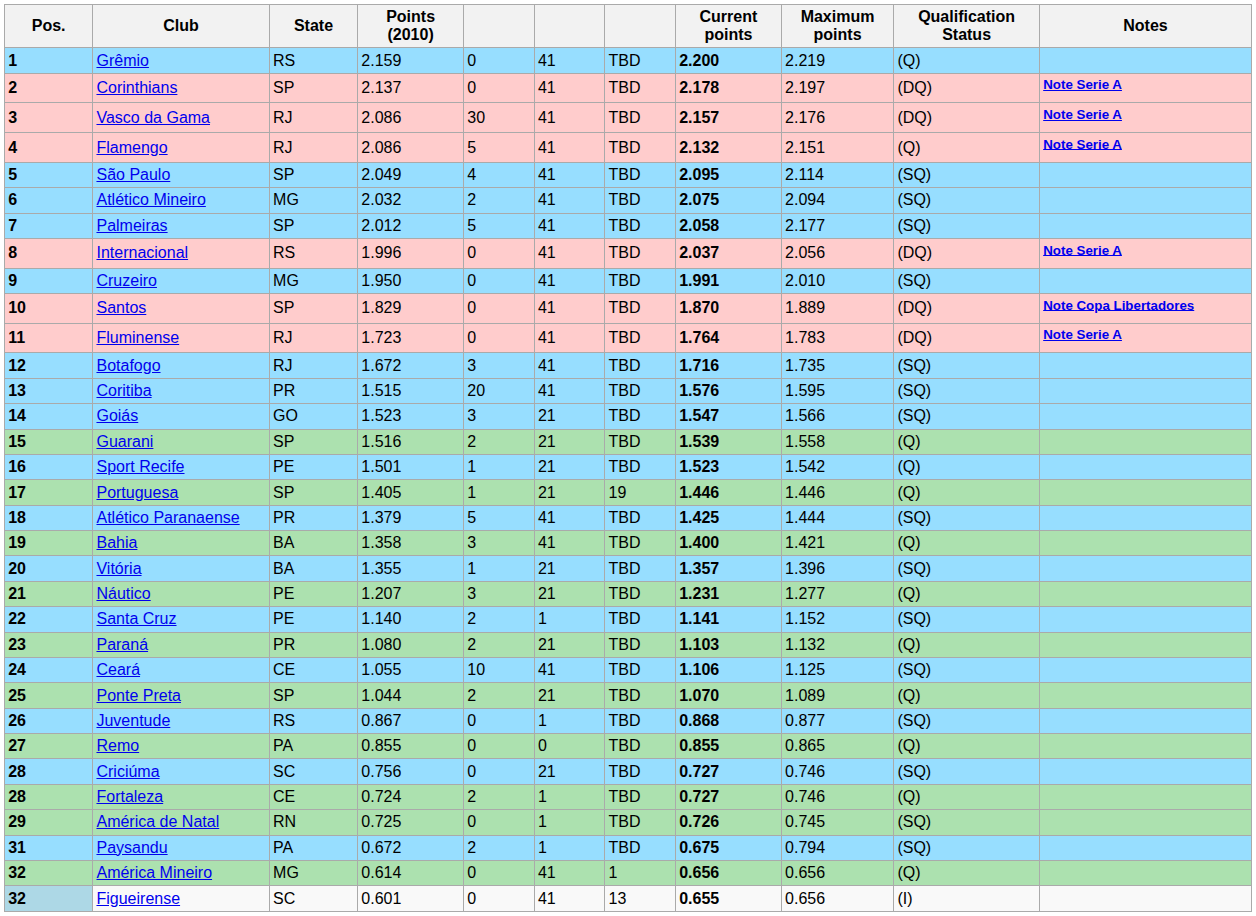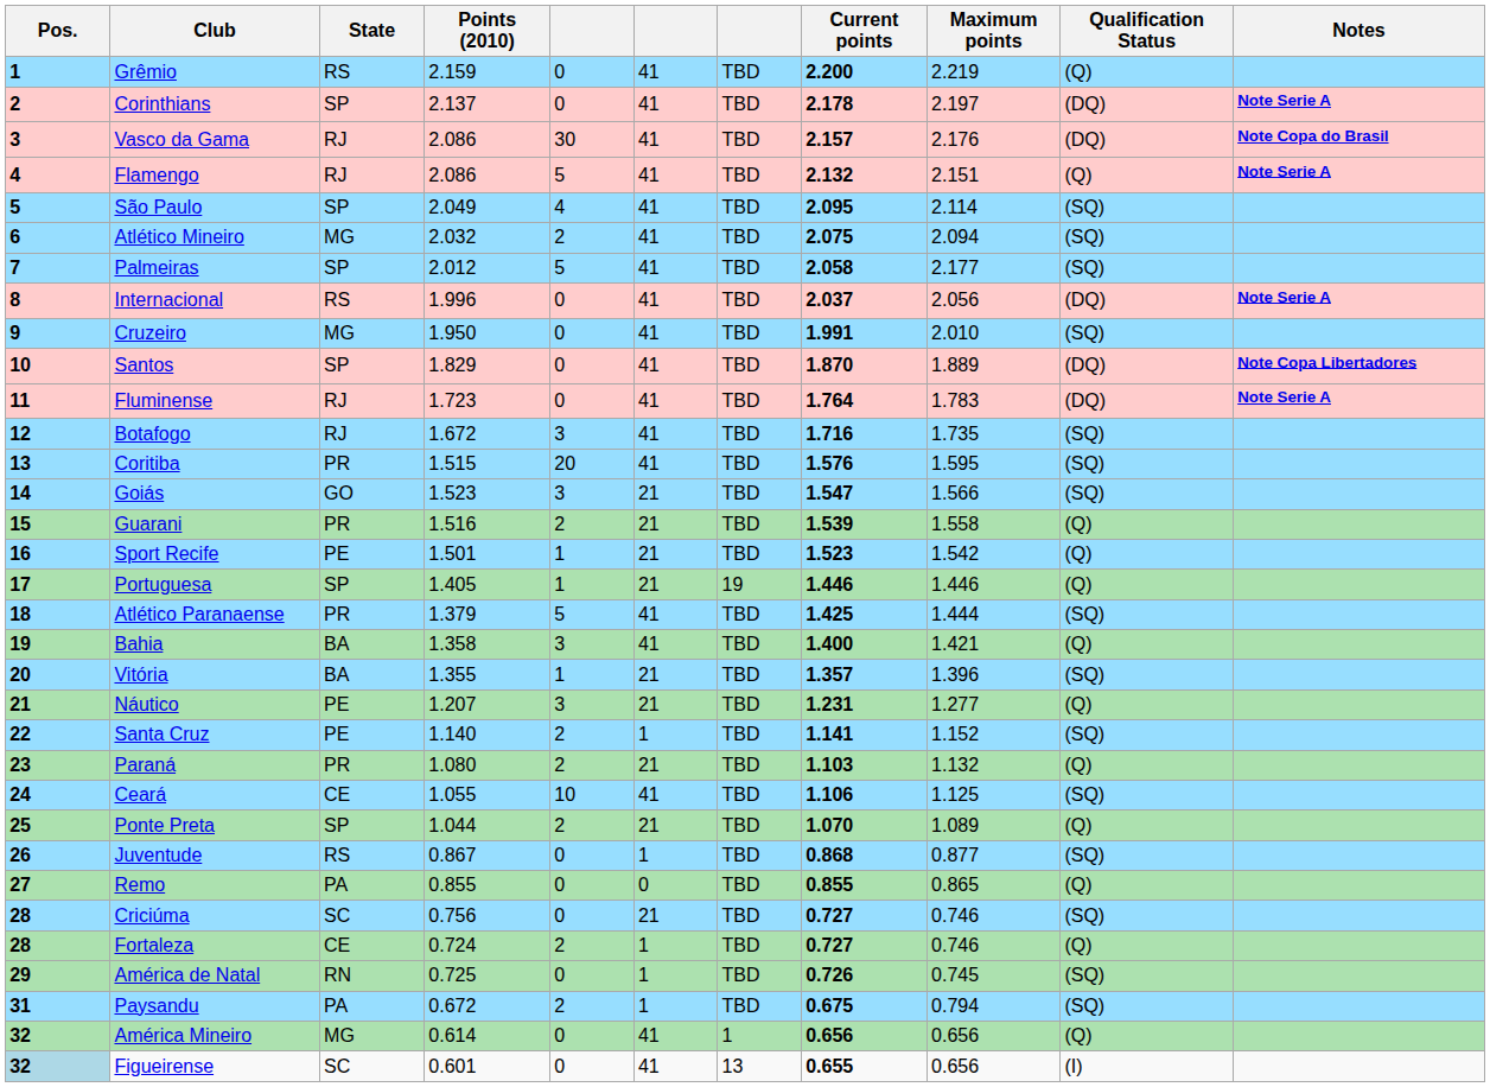 <table class="wikitable sortable">
 <tr>
 <th style="width:5%;">Pos.</th>
 <th style="width:10%;">Club</th>
 <th style="width:5%;">State</th>
 <th style="width:6%;">Points (2010)</th>
 <th style="width:4%;"></th>
 <th style="width:4%;"></th>
 <th style="width:4%;"></th>
 <th style="width:6%;">Current points</th>
 <th style="width:6%;">Maximum points</th>
 <th style="width:8%;">Qualification Status</th>
 <th style="width:12%;">Notes<br></th>
 </tr>
 <tr style="background:#97deff;">
 <td><strong>1</strong></td>
 <td><a href='#'>Grêmio</a></td>
 <td> RS</td>
 <td>2.159</td>
 <td>0</td>
 <td>41</td>
 <td>TBD</td>
 <td><strong>2.200</strong></td>
 <td>2.219</td>
 <td>(Q)</td>
 <td></td>
 </tr>
 <tr style="background:#fcc;">
 <td><strong>2</strong></td>
 <td><a href='#'>Corinthians</a></td>
 <td> SP</td>
 <td>2.137</td>
 <td>0</td>
 <td>41</td>
 <td>TBD</td>
 <td><strong>2.178</strong></td>
 <td>2.197</td>
 <td>(DQ)</td>
 <td><strong> <sup> <a href='#'>Note Serie A</a></sup></strong></td>
 </tr>
 <tr style="background:#fcc;">
 <td><strong>3</strong></td>
 <td><a href='#'>Vasco da Gama</a></td>
 <td> RJ</td>
 <td>2.086</td>
 <td>30</td>
 <td>41</td>
 <td>TBD</td>
 <td><strong>2.157</strong></td>
 <td>2.176</td>
 <td>(DQ)</td>
-<td><strong> <sup> <a href='#'>Note Serie A</a></sup></strong></td>
+<td><strong><sup><a href='#'>Note Copa do Brasil</a></sup></strong></td>
 </tr>
 <tr style="background:#fcc;">
 <td><strong>4</strong></td>
 <td><a href='#'>Flamengo</a></td>
 <td> RJ</td>
 <td>2.086</td>
 <td>5</td>
 <td>41</td>
 <td>TBD</td>
 <td><strong>2.132</strong></td>
 <td>2.151</td>
 <td>(Q)</td>
 <td><strong> <sup> <a href='#'>Note Serie A</a></sup></strong></td>
 </tr>
 <tr style="background:#97deff;">
 <td><strong>5</strong></td>
 <td><a href='#'>São Paulo</a></td>
 <td> SP</td>
 <td>2.049</td>
 <td>4</td>
 <td>41</td>
 <td>TBD</td>
 <td><strong>2.095</strong></td>
 <td>2.114</td>
 <td>(SQ)</td>
 <td></td>
 </tr>
 <tr style="background:#97deff;">
 <td><strong>6</strong></td>
 <td><a href='#'>Atlético Mineiro</a></td>
 <td> MG</td>
 <td>2.032</td>
 <td>2</td>
 <td>41</td>
 <td>TBD</td>
 <td><strong>2.075</strong></td>
 <td>2.094</td>
 <td>(SQ)</td>
 <td></td>
 </tr>
 <tr style="background:#97deff;">
 <td><strong>7</strong></td>
 <td><a href='#'>Palmeiras</a></td>
 <td> SP</td>
 <td>2.012</td>
 <td>5</td>
 <td>41</td>
 <td>TBD</td>
 <td><strong>2.058</strong></td>
 <td>2.177</td>
 <td>(SQ)</td>
 <td></td>
 </tr>
 <tr style="background:#fcc;">
 <td><strong>8</strong></td>
 <td><a href='#'>Internacional</a></td>
 <td> RS</td>
 <td>1.996</td>
 <td>0</td>
 <td>41</td>
 <td>TBD</td>
 <td><strong>2.037</strong></td>
 <td>2.056</td>
 <td>(DQ)</td>
 <td><strong> <sup> <a href='#'>Note Serie A</a></sup></strong></td>
 </tr>
 <tr style="background:#97deff;">
 <td><strong>9</strong></td>
 <td><a href='#'>Cruzeiro</a></td>
 <td> MG</td>
 <td>1.950</td>
 <td>0</td>
 <td>41</td>
 <td>TBD</td>
 <td><strong>1.991</strong></td>
 <td>2.010</td>
 <td>(SQ)</td>
 <td></td>
 </tr>
 <tr style="background:#fcc;">
 <td><strong>10</strong></td>
 <td><a href='#'>Santos</a></td>
 <td> SP</td>
 <td>1.829</td>
 <td>0</td>
 <td>41</td>
 <td>TBD</td>
 <td><strong>1.870</strong></td>
 <td>1.889</td>
 <td>(DQ)</td>
 <td><strong><sup> <a href='#'>Note Copa Libertadores</a></sup></strong></td>
 </tr>
 <tr style="background:#fcc;">
 <td><strong>11</strong></td>
 <td><a href='#'>Fluminense</a></td>
 <td> RJ</td>
 <td>1.723</td>
 <td>0</td>
 <td>41</td>
 <td>TBD</td>
 <td><strong>1.764</strong></td>
 <td>1.783</td>
 <td>(DQ)</td>
 <td><strong><sup> <a href='#'>Note Serie A</a></sup></strong></td>
 </tr>
 <tr style="background:#97deff;">
 <td><strong>12</strong></td>
 <td><a href='#'>Botafogo</a></td>
 <td> RJ</td>
 <td>1.672</td>
 <td>3</td>
 <td>41</td>
 <td>TBD</td>
 <td><strong>1.716</strong></td>
 <td>1.735</td>
 <td>(SQ)</td>
 <td></td>
 </tr>
 <tr style="background:#97deff;">
 <td><strong>13</strong></td>
 <td><a href='#'>Coritiba</a></td>
 <td> PR</td>
 <td>1.515</td>
 <td>20</td>
 <td>41</td>
 <td>TBD</td>
 <td><strong>1.576</strong></td>
 <td>1.595</td>
 <td>(SQ)</td>
 <td></td>
 </tr>
 <tr style="background:#97deff;">
 <td><strong>14</strong></td>
 <td><a href='#'>Goiás</a></td>
 <td> GO</td>
 <td>1.523</td>
 <td>3</td>
 <td>21</td>
 <td>TBD</td>
 <td><strong>1.547</strong></td>
 <td>1.566</td>
 <td>(SQ)</td>
 <td></td>
 </tr>
 <tr style="background:#ace1af;">
 <td><strong>15</strong></td>
 <td><a href='#'>Guarani</a></td>
-<td> SP</td>
+<td>  PR</td>
 <td>1.516</td>
 <td>2</td>
 <td>21</td>
 <td>TBD</td>
 <td><strong>1.539</strong></td>
 <td>1.558</td>
 <td>(Q)</td>
 <td></td>
 </tr>
 <tr style="background:#97deff;">
 <td><strong>16</strong></td>
 <td><a href='#'>Sport Recife</a></td>
 <td> PE</td>
 <td>1.501</td>
 <td>1</td>
 <td>21</td>
 <td>TBD</td>
 <td><strong>1.523</strong></td>
 <td>1.542</td>
 <td>(Q)</td>
 <td></td>
 </tr>
 <tr style="background:#ace1af;">
 <td><strong>17</strong></td>
 <td><a href='#'>Portuguesa</a></td>
 <td> SP</td>
 <td>1.405</td>
 <td>1</td>
 <td>21</td>
 <td>19</td>
 <td><strong>1.446</strong></td>
 <td>1.446</td>
 <td>(Q)</td>
 <td></td>
 </tr>
 <tr style="background:#97deff;">
 <td><strong>18</strong></td>
 <td><a href='#'>Atlético Paranaense</a></td>
 <td> PR</td>
 <td>1.379</td>
 <td>5</td>
 <td>41</td>
 <td>TBD</td>
 <td><strong>1.425</strong></td>
 <td>1.444</td>
 <td>(SQ)</td>
 <td></td>
 </tr>
 <tr style="background:#ace1af;">
 <td><strong>19</strong></td>
 <td><a href='#'>Bahia</a></td>
 <td> BA</td>
 <td>1.358</td>
 <td>3</td>
 <td>41</td>
 <td>TBD</td>
 <td><strong>1.400</strong></td>
 <td>1.421</td>
 <td>(Q)</td>
 <td></td>
 </tr>
 <tr style="background:#97deff;">
 <td><strong>20</strong></td>
 <td><a href='#'>Vitória</a></td>
 <td> BA</td>
 <td>1.355</td>
 <td>1</td>
 <td>21</td>
 <td>TBD</td>
 <td><strong>1.357</strong></td>
 <td>1.396</td>
 <td>(SQ)</td>
 <td></td>
 </tr>
 <tr style="background:#ace1af;">
 <td><strong>21</strong></td>
 <td><a href='#'>Náutico</a></td>
 <td> PE</td>
 <td>1.207</td>
 <td>3</td>
 <td>21</td>
 <td>TBD</td>
 <td><strong>1.231</strong></td>
 <td>1.277</td>
 <td>(Q)</td>
 <td></td>
 </tr>
 <tr style="background:#97deff;">
 <td><strong>22</strong></td>
 <td><a href='#'>Santa Cruz</a></td>
 <td> PE</td>
 <td>1.140</td>
 <td>2</td>
 <td>1</td>
 <td>TBD</td>
 <td><strong>1.141</strong></td>
 <td>1.152</td>
 <td>(SQ)</td>
 <td></td>
 </tr>
 <tr style="background:#ace1af;">
 <td><strong>23</strong></td>
 <td><a href='#'>Paraná</a></td>
 <td>  PR</td>
 <td>1.080</td>
 <td>2</td>
 <td>21</td>
 <td>TBD</td>
 <td><strong>1.103</strong></td>
 <td>1.132</td>
 <td>(Q)</td>
 <td></td>
 </tr>
 <tr style="background:#97deff;">
 <td><strong>24</strong></td>
 <td><a href='#'>Ceará</a></td>
 <td>  CE</td>
 <td>1.055</td>
 <td>10</td>
 <td>41</td>
 <td>TBD</td>
 <td><strong>1.106</strong></td>
 <td>1.125</td>
 <td>(SQ)</td>
 <td></td>
 </tr>
 <tr style="background:#ace1af;">
 <td><strong>25</strong></td>
 <td><a href='#'>Ponte Preta</a></td>
 <td> SP</td>
 <td>1.044</td>
 <td>2</td>
 <td>21</td>
 <td>TBD</td>
 <td><strong>1.070</strong></td>
 <td>1.089</td>
 <td>(Q)</td>
 <td></td>
 </tr>
 <tr style="background:#97deff;">
 <td><strong>26</strong></td>
 <td><a href='#'>Juventude</a></td>
 <td> RS</td>
 <td>0.867</td>
 <td>0</td>
 <td>1</td>
 <td>TBD</td>
 <td><strong>0.868</strong></td>
 <td>0.877</td>
 <td>(SQ)</td>
 <td></td>
 </tr>
 <tr style="background:#ace1af;">
 <td><strong>27</strong></td>
 <td><a href='#'>Remo</a></td>
 <td>  PA</td>
 <td>0.855</td>
 <td>0</td>
 <td>0</td>
 <td>TBD</td>
 <td><strong>0.855</strong></td>
 <td>0.865</td>
 <td>(Q)</td>
 <td></td>
 </tr>
 <tr style="background:#97deff;">
 <td><strong>28</strong></td>
 <td><a href='#'>Criciúma</a></td>
 <td> SC</td>
 <td>0.756</td>
 <td>0</td>
 <td>21</td>
 <td>TBD</td>
 <td><strong>0.727</strong></td>
 <td>0.746</td>
 <td>(SQ)</td>
 <td></td>
 </tr>
 <tr style="background:#ace1af;">
 <td><strong>28</strong></td>
 <td><a href='#'>Fortaleza</a></td>
 <td> CE</td>
 <td>0.724</td>
 <td>2</td>
 <td>1</td>
 <td>TBD</td>
 <td><strong>0.727</strong></td>
 <td>0.746</td>
 <td>(Q)</td>
 <td></td>
 </tr>
 <tr style="background:#ace1af;">
 <td><strong>29</strong></td>
 <td><a href='#'>América de Natal</a></td>
 <td>RN</td>
 <td>0.725</td>
 <td>0</td>
 <td>1</td>
 <td>TBD</td>
 <td><strong>0.726</strong></td>
 <td>0.745</td>
 <td>(SQ)</td>
 <td></td>
 </tr>
 <tr style="background:#97deff;">
 <td><strong>31</strong></td>
 <td><a href='#'>Paysandu</a></td>
 <td> PA</td>
 <td>0.672</td>
 <td>2</td>
 <td>1</td>
 <td>TBD</td>
 <td><strong>0.675</strong></td>
 <td>0.794</td>
 <td>(SQ)</td>
 <td></td>
 </tr>
 <tr style="background:#ace1af;">
 <td><strong>32</strong></td>
 <td><a href='#'>América Mineiro</a></td>
 <td> MG</td>
 <td>0.614</td>
 <td>0</td>
 <td>41</td>
 <td>1</td>
 <td><strong>0.656</strong></td>
 <td>0.656</td>
 <td>(Q)</td>
 <td></td>
 </tr>
 <tr>
 <td style="background: lightblue;"><strong>32</strong></td>
 <td><a href='#'>Figueirense</a></td>
 <td> SC</td>
 <td>0.601</td>
 <td>0</td>
 <td>41</td>
 <td>13</td>
 <td><strong>0.655</strong></td>
 <td>0.656</td>
 <td>(I)<br></td>
 </tr>
 </table>
